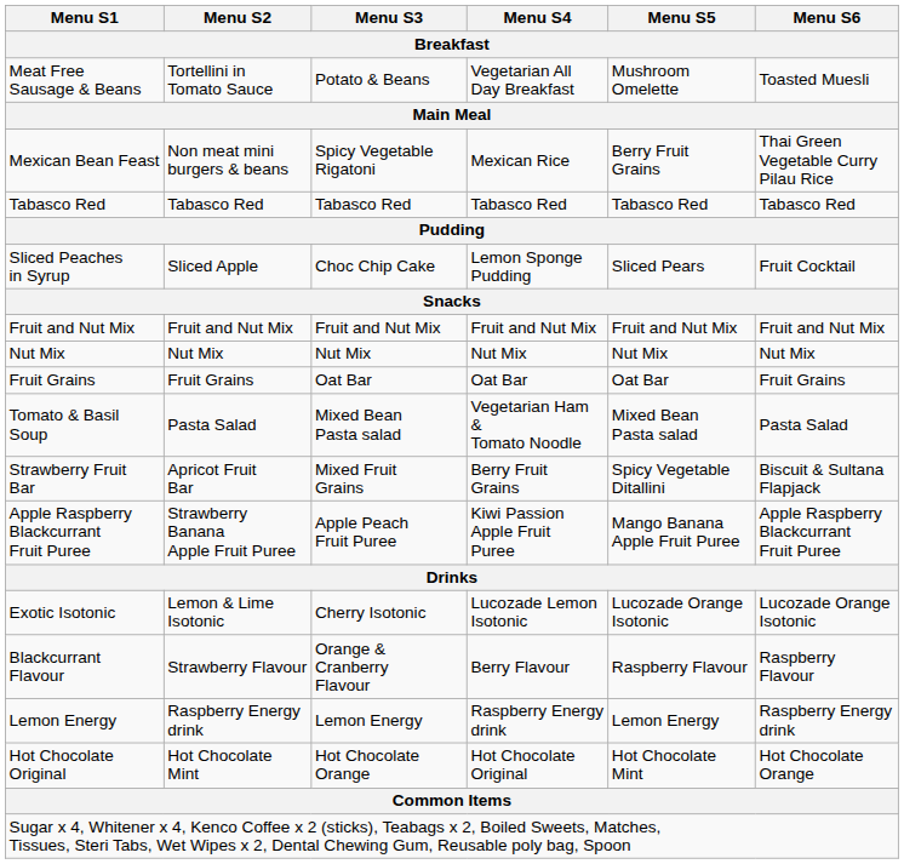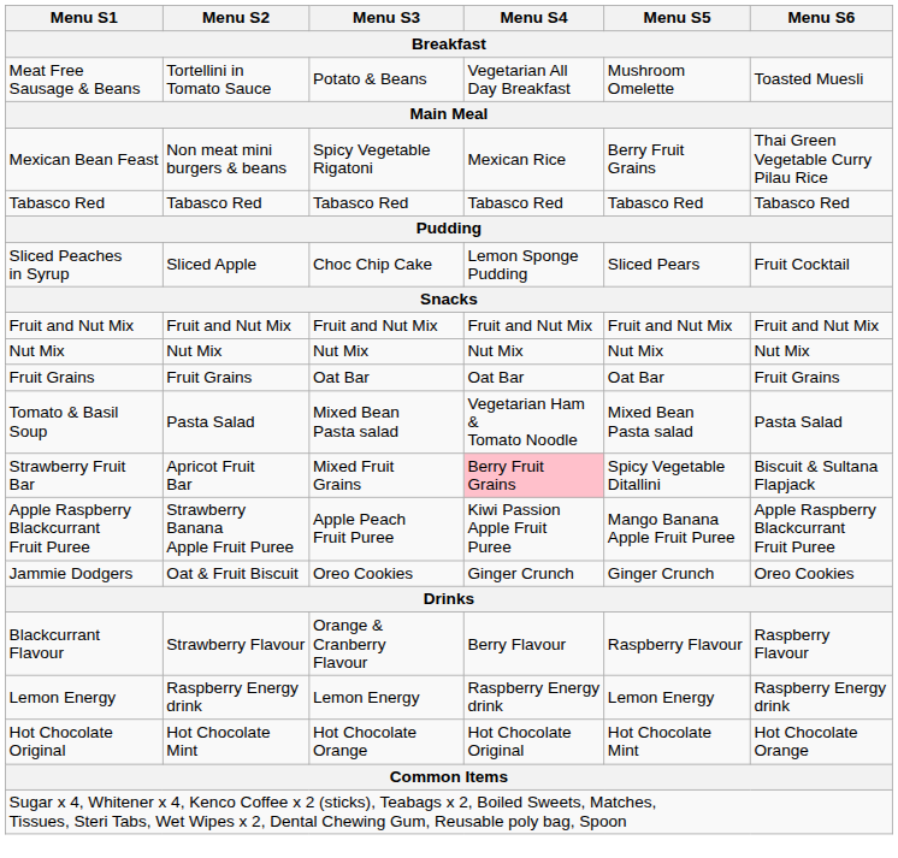 <table class="wikitable collapsible collapsed" style="min-width:400px">
 <tr>
 <th>Menu S1</th>
 <th>Menu S2</th>
 <th>Menu S3</th>
 <th>Menu S4</th>
 <th>Menu S5</th>
 <th>Menu S6</th>
 </tr>
 <tr>
 <th colspan="6">Breakfast</th>
 </tr>
 <tr>
 <td>Meat Free<br>Sausage & Beans</td>
 <td>Tortellini in<br>Tomato Sauce</td>
 <td>Potato & Beans</td>
 <td>Vegetarian All<br>Day Breakfast</td>
 <td>Mushroom<br>Omelette</td>
 <td>Toasted Muesli</td>
 </tr>
 <tr>
 <th colspan="6">Main Meal</th>
 </tr>
 <tr>
 <td>Mexican Bean Feast</td>
 <td>Non meat mini<br>burgers & beans</td>
 <td>Spicy Vegetable<br>Rigatoni</td>
 <td>Mexican Rice</td>
 <td>Berry Fruit<br>Grains</td>
 <td>Thai Green<br>Vegetable Curry<br>Pilau Rice</td>
 </tr>
 <tr>
 <td>Tabasco Red</td>
 <td>Tabasco Red</td>
 <td>Tabasco Red</td>
 <td>Tabasco Red</td>
 <td>Tabasco Red</td>
 <td>Tabasco Red</td>
 </tr>
 <tr>
 <th colspan="6">Pudding</th>
 </tr>
 <tr>
 <td>Sliced Peaches<br>in Syrup</td>
 <td>Sliced Apple</td>
 <td>Choc Chip Cake</td>
 <td>Lemon Sponge<br>Pudding</td>
 <td>Sliced Pears</td>
 <td>Fruit Cocktail</td>
 </tr>
 <tr>
 <th colspan="6">Snacks</th>
 </tr>
 <tr>
 <td>Fruit and Nut Mix</td>
 <td>Fruit and Nut Mix</td>
 <td>Fruit and Nut Mix</td>
 <td>Fruit and Nut Mix</td>
 <td>Fruit and Nut Mix</td>
 <td>Fruit and Nut Mix</td>
 </tr>
 <tr>
 <td>Nut Mix</td>
 <td>Nut Mix</td>
 <td>Nut Mix</td>
 <td>Nut Mix</td>
 <td>Nut Mix</td>
 <td>Nut Mix</td>
 </tr>
 <tr>
 <td>Fruit Grains</td>
 <td>Fruit Grains</td>
 <td>Oat Bar</td>
 <td>Oat Bar</td>
 <td>Oat Bar</td>
 <td>Fruit Grains</td>
 </tr>
 <tr>
 <td>Tomato & Basil<br>Soup</td>
 <td>Pasta Salad</td>
 <td>Mixed Bean<br>Pasta salad</td>
 <td>Vegetarian Ham &<br>Tomato Noodle</td>
 <td>Mixed Bean<br>Pasta salad</td>
 <td>Pasta Salad</td>
 </tr>
 <tr>
 <td>Strawberry Fruit<br>Bar</td>
 <td>Apricot Fruit<br>Bar</td>
 <td>Mixed Fruit<br>Grains</td>
-<td>Berry Fruit<br>Grains</td>
+<td style="background: pink;">Berry Fruit<br>Grains</td>
 <td>Spicy Vegetable<br>Ditallini</td>
 <td>Biscuit & Sultana<br>Flapjack</td>
 </tr>
 <tr>
 <td>Apple Raspberry<br>Blackcurrant<br>Fruit Puree</td>
 <td>Strawberry<br>Banana<br>Apple Fruit Puree</td>
 <td>Apple Peach<br>Fruit Puree</td>
 <td>Kiwi Passion<br>Apple Fruit<br>Puree</td>
 <td>Mango Banana<br>Apple Fruit Puree</td>
 <td>Apple Raspberry<br>Blackcurrant<br>Fruit Puree</td>
 </tr>
 <tr>
-<th colspan="6">Drinks</th>
+<td>Jammie Dodgers</td>
+<td>Oat & Fruit Biscuit</td>
+<td>Oreo Cookies</td>
+<td>Ginger Crunch</td>
+<td>Ginger Crunch</td>
+<td>Oreo Cookies</td>
 </tr>
 <tr>
-<td>Exotic Isotonic</td>
-<td>Lemon & Lime<br>Isotonic</td>
-<td>Cherry Isotonic</td>
-<td>Lucozade Lemon<br>Isotonic</td>
-<td>Lucozade Orange<br>Isotonic</td>
-<td>Lucozade Orange<br>Isotonic</td>
+<th colspan="6">Drinks</th>
 </tr>
 <tr>
 <td>Blackcurrant Flavour</td>
 <td>Strawberry Flavour</td>
 <td>Orange & Cranberry<br>Flavour</td>
 <td>Berry Flavour</td>
 <td>Raspberry Flavour</td>
 <td>Raspberry Flavour</td>
 </tr>
 <tr>
 <td>Lemon Energy</td>
 <td>Raspberry Energy<br>drink</td>
 <td>Lemon Energy</td>
 <td>Raspberry Energy<br>drink</td>
 <td>Lemon Energy</td>
 <td>Raspberry Energy<br>drink</td>
 </tr>
 <tr>
 <td>Hot Chocolate<br>Original</td>
 <td>Hot Chocolate Mint</td>
 <td>Hot Chocolate<br>Orange</td>
 <td>Hot Chocolate<br>Original</td>
 <td>Hot Chocolate Mint</td>
 <td>Hot Chocolate<br>Orange</td>
 </tr>
 <tr>
 <th colspan="6">Common Items</th>
 </tr>
 <tr>
 <td colspan="6">Sugar x 4, Whitener x 4, Kenco Coffee x 2 (sticks), Teabags x 2, Boiled Sweets, Matches,<br>Tissues, Steri Tabs, Wet Wipes x 2, Dental Chewing Gum, Reusable poly bag, Spoon</td>
 </tr>
 </table>
